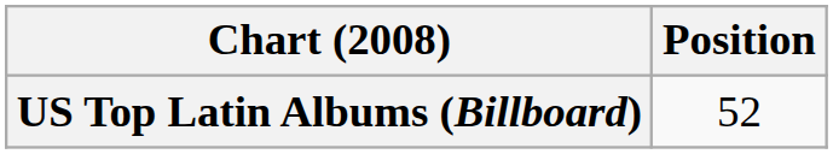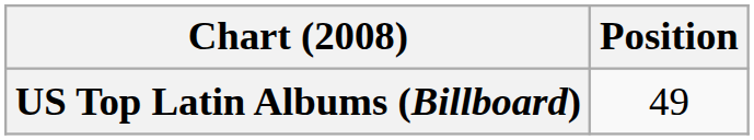 <table class="wikitable plainrowheaders" style="text-align:center">
 <tr>
 <th scope="col">Chart (2008)</th>
 <th scope="col">Position</th>
 </tr>
 <tr>
 <th scope="row">US Top Latin Albums (<em>Billboard</em>)</th>
-<td>52</td>
+<td>49</td>
 </tr>
 </table>
